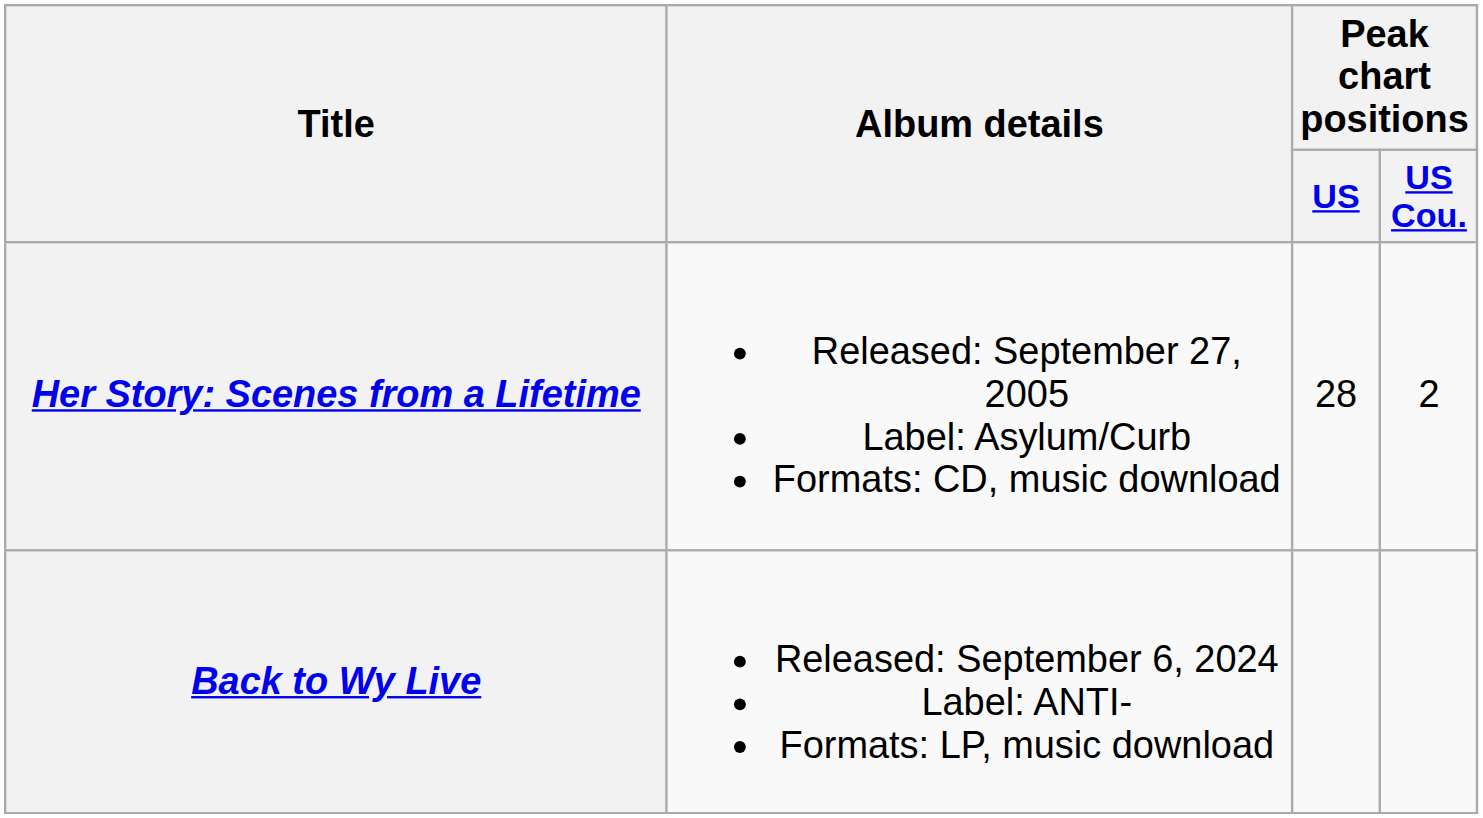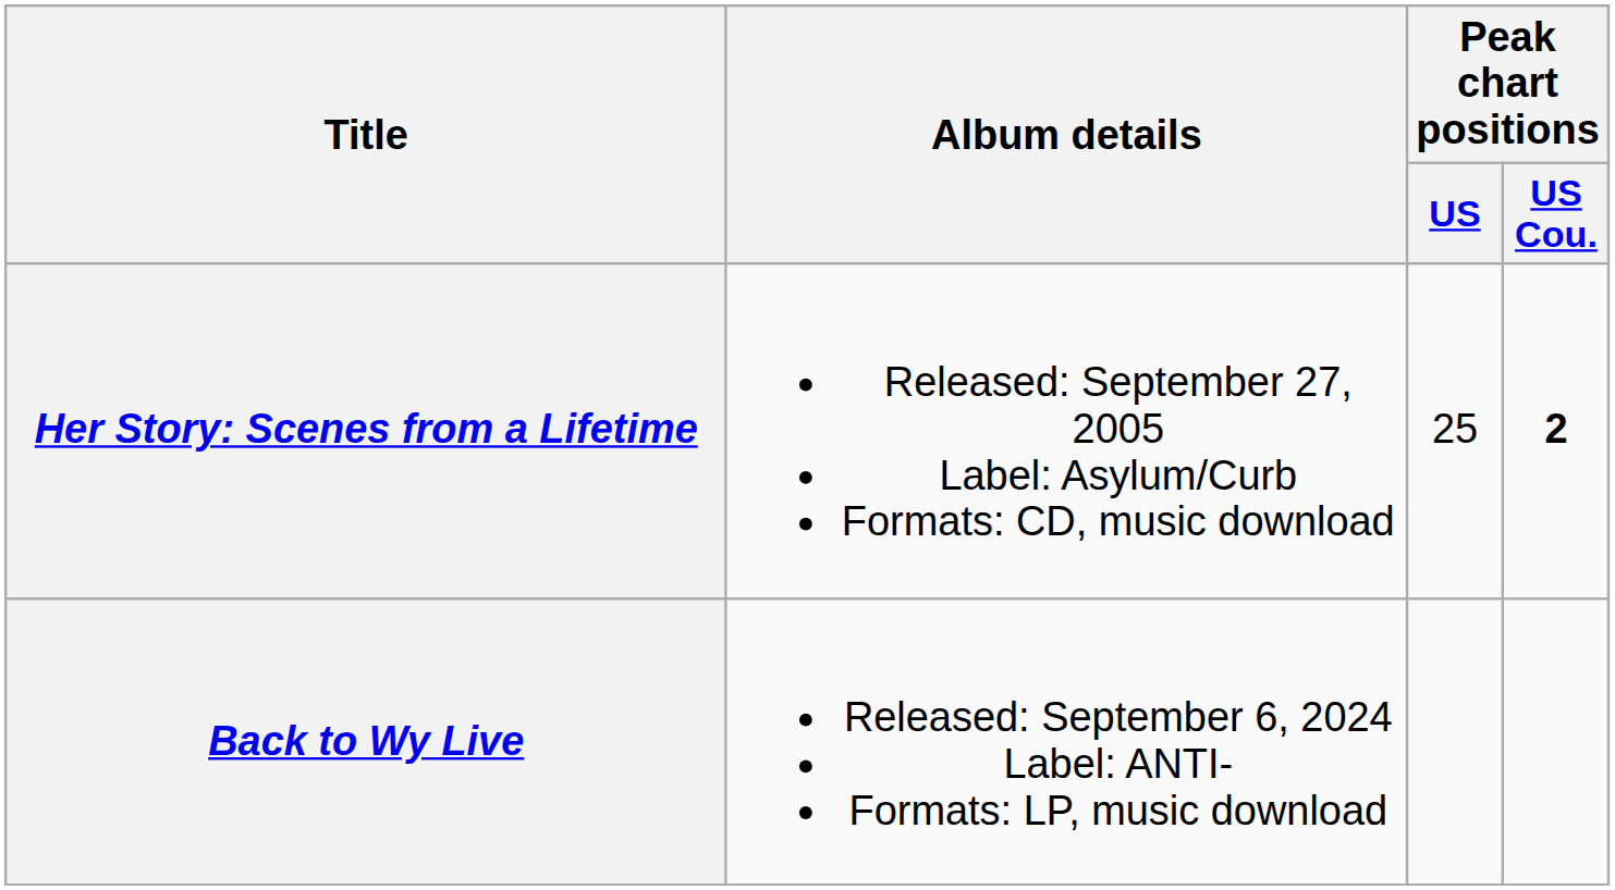 <table class="wikitable plainrowheaders" style="text-align:center;" border="1">
 <tr>
 <th scope="col" rowspan="2" style="width:17em;">Title</th>
 <th scope="col" rowspan="2" style="width:16em;">Album details</th>
 <th scope="col" colspan="2">Peak chart<br>positions</th>
 </tr>
 <tr>
 <th scope="col" style="width:2em;font-size:90%;"><a href='#'>US</a><br></th>
 <th scope="col" style="width:2em;font-size:90%;"><a href='#'>US<br>Cou.</a><br></th>
 </tr>
 <tr>
 <th scope="row"><em><a href='#'>Her Story: Scenes from a Lifetime</a></em></th>
 <td><br><ul><li>Released: September 27, 2005</li><li>Label: Asylum/Curb</li><li>Formats: CD, music download</li></ul></td>
-<td>28</td>
-<td>2</td>
+<td>25</td>
+<td><strong>2</strong></td>
 </tr>
 <tr>
 <th scope="row"><em><a href='#'>Back to Wy Live</a></em></th>
 <td><br><ul><li>Released: September 6, 2024</li><li>Label: ANTI-</li><li>Formats: LP, music download</li></ul></td>
 <td></td>
 <td></td>
 </tr>
 <tr>
 </tr>
 </table>
